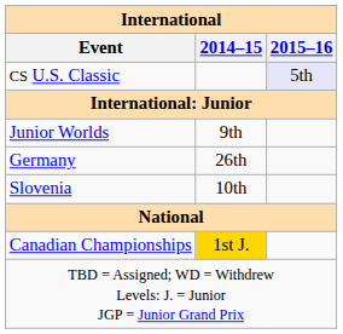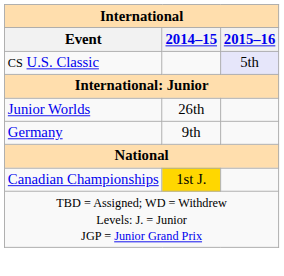 <table class="wikitable" style="text-align:center">
 <tr>
 <th style="background-color: #ffdead; " colspan=3 align=center>International</th>
 </tr>
 <tr>
 <th>Event</th>
 <th><a href='#'>2014–15</a></th>
 <th><a href='#'>2015–16</a></th>
 </tr>
 <tr>
 <td align=left><small>CS</small> <a href='#'>U.S. Classic</a></td>
 <td></td>
 <td style="background: lavender;">5th</td>
 </tr>
 <tr>
 <th style="background-color: #ffdead; " colspan=3 align=center>International: Junior</th>
 </tr>
 <tr>
 <td align=left><a href='#'>Junior Worlds</a></td>
-<td>9th</td>
+<td>26th</td>
 <td></td>
 </tr>
 <tr>
 <td align=left> <a href='#'>Germany</a></td>
-<td>26th</td>
-<td></td>
-</tr>
-<tr>
-<td align=left> <a href='#'>Slovenia</a></td>
-<td>10th</td>
+<td>9th</td>
 <td></td>
 </tr>
 <tr>
 <th style="background-color: #ffdead; " colspan=3 align=center>National</th>
 </tr>
 <tr>
 <td align=left><a href='#'>Canadian Championships</a></td>
 <td bgcolor=gold>1st J.</td>
 <td></td>
 </tr>
 <tr>
 <td colspan=3 align=center><small> TBD = Assigned; WD = Withdrew <br> Levels: J. = Junior <br> JGP = <a href='#'>Junior Grand Prix</a></small></td>
 </tr>
 </table>
